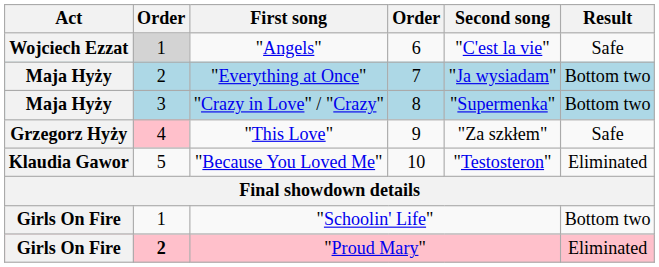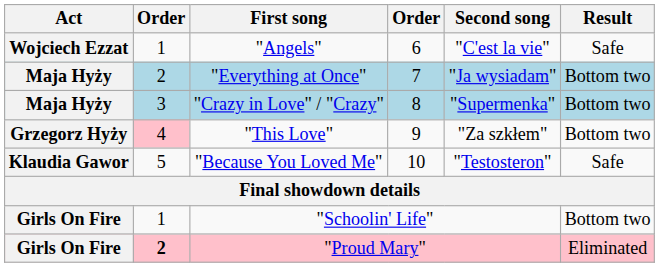 <table class="wikitable plainrowheaders" style="text-align:center;">
 <tr>
 <th scope="col">Act</th>
 <th scope="col">Order</th>
 <th scope="col">First song</th>
 <th scope="col">Order</th>
 <th scope="col">Second song</th>
 <th scope="col">Result</th>
 </tr>
 <tr>
 <th scope="row">Wojciech Ezzat</th>
-<td style="background: lightgrey;">1</td>
+<td>1</td>
 <td>"<a href='#'>Angels</a>"</td>
 <td>6</td>
 <td>"<a href='#'>C'est la vie</a>"</td>
 <td>Safe</td>
 </tr>
 <tr bgcolor="lightblue">
 <th scope="row">Maja Hyży</th>
 <td>2</td>
 <td>"<a href='#'>Everything at Once</a>"</td>
 <td>7</td>
 <td>"<a href='#'>Ja wysiadam</a>"</td>
 <td>Bottom two</td>
 </tr>
 <tr bgcolor="lightblue">
 <th scope="row">Maja Hyży</th>
 <td>3</td>
 <td>"<a href='#'>Crazy in Love</a>" / "<a href='#'>Crazy</a>"</td>
 <td>8</td>
 <td>"<a href='#'>Supermenka</a>"</td>
 <td>Bottom two</td>
 </tr>
 <tr>
 <th scope="row">Grzegorz Hyży</th>
 <td style="background: pink;">4</td>
 <td>"<a href='#'>This Love</a>"</td>
 <td>9</td>
 <td>"Za szkłem"</td>
-<td>Safe</td>
+<td>Bottom two</td>
 </tr>
 <tr>
 <th scope="row">Klaudia Gawor</th>
 <td>5</td>
 <td>"<a href='#'>Because You Loved Me</a>"</td>
 <td>10</td>
 <td>"<a href='#'>Testosteron</a>"</td>
-<td>Eliminated</td>
+<td>Safe</td>
 </tr>
 <tr>
 <th scope="col" colspan="6">Final showdown details</th>
 </tr>
 <tr>
 <th scope="row">Girls On Fire</th>
 <td>1</td>
 <td colspan="3">"<a href='#'>Schoolin' Life</a>"</td>
 <td>Bottom two</td>
 </tr>
 <tr style="background:pink;">
 <th scope="row">Girls On Fire</th>
 <td><strong>2</strong></td>
 <td colspan="3">"<a href='#'>Proud Mary</a>"</td>
 <td>Eliminated</td>
 </tr>
 </table>
